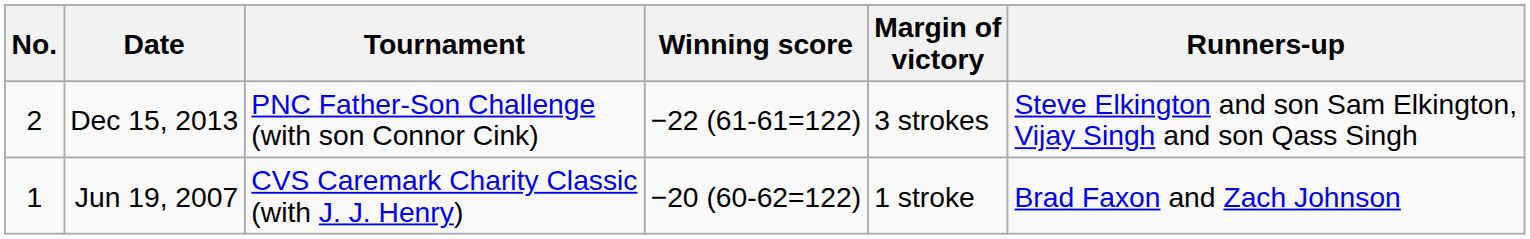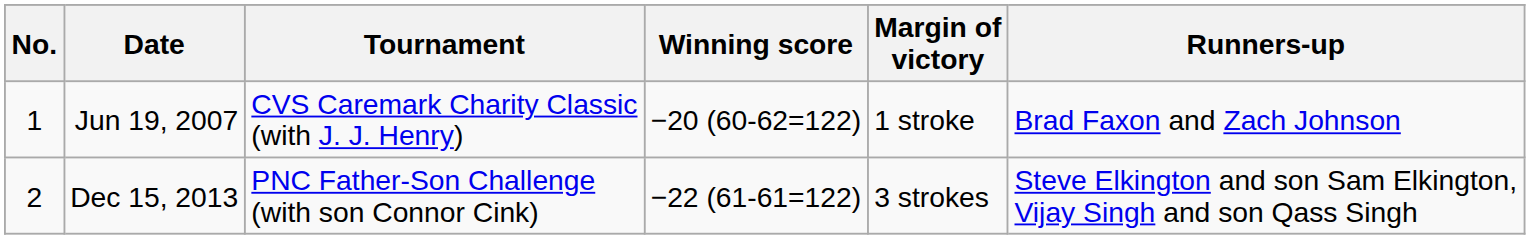 <table class="wikitable" style="font-size:95%;">
 <tr>
 <th>No.</th>
 <th>Date</th>
 <th>Tournament</th>
 <th>Winning score</th>
 <th>Margin of<br>victory</th>
 <th>Runners-up</th>
 </tr>
 <tr>
+<td align=center>1</td>
+<td align=right>Jun 19, 2007</td>
+<td><a href='#'>CVS Caremark Charity Classic</a><br>(with  <a href='#'>J. J. Henry</a>)</td>
+<td>−20 (60-62=122)</td>
+<td>1 stroke</td>
+<td> <a href='#'>Brad Faxon</a> and  <a href='#'>Zach Johnson</a></td>
+</tr>
+<tr>
 <td align=center>2</td>
 <td align=right>Dec 15, 2013</td>
 <td><a href='#'>PNC Father-Son Challenge</a><br>(with son Connor Cink)</td>
 <td>−22 (61-61=122)</td>
 <td>3 strokes</td>
 <td> <a href='#'>Steve Elkington</a> and son Sam Elkington,<br> <a href='#'>Vijay Singh</a> and son Qass Singh</td>
 </tr>
-<tr>
-<td align=center>1</td>
-<td align=right>Jun 19, 2007</td>
-<td><a href='#'>CVS Caremark Charity Classic</a><br>(with  <a href='#'>J. J. Henry</a>)</td>
-<td>−20 (60-62=122)</td>
-<td>1 stroke</td>
-<td> <a href='#'>Brad Faxon</a> and  <a href='#'>Zach Johnson</a></td>
-</tr>
 </table>
